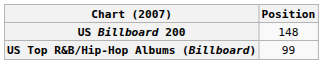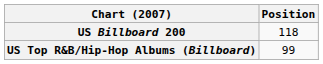 <table class="wikitable sortable plainrowheaders" style="text-align:center">
 <tr>
 <th scope="col">Chart (2007)</th>
 <th scope="col">Position</th>
 </tr>
 <tr>
 <th scope="row">US <em>Billboard</em> 200</th>
-<td>148</td>
+<td>118</td>
 </tr>
 <tr>
 <th scope="row">US Top R&B/Hip-Hop Albums (<em>Billboard</em>)</th>
 <td>99</td>
 </tr>
 </table>
